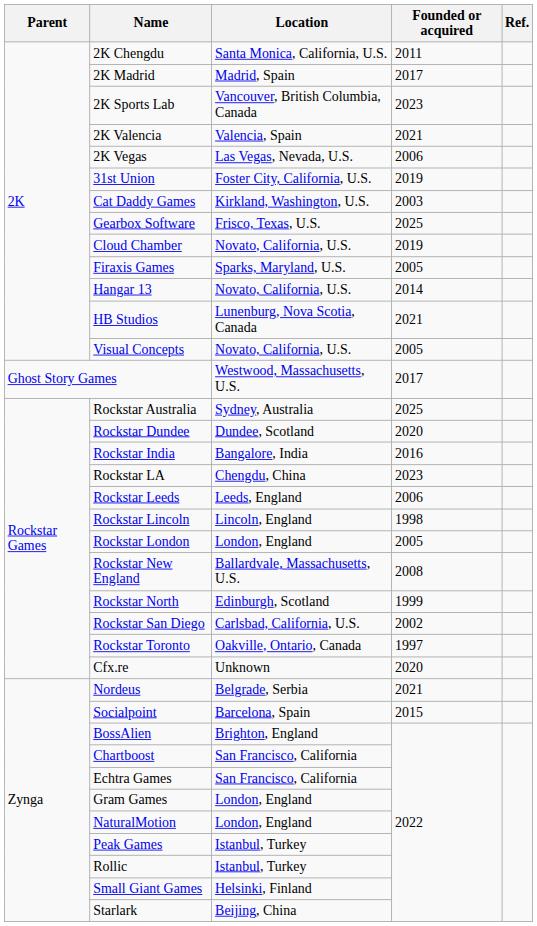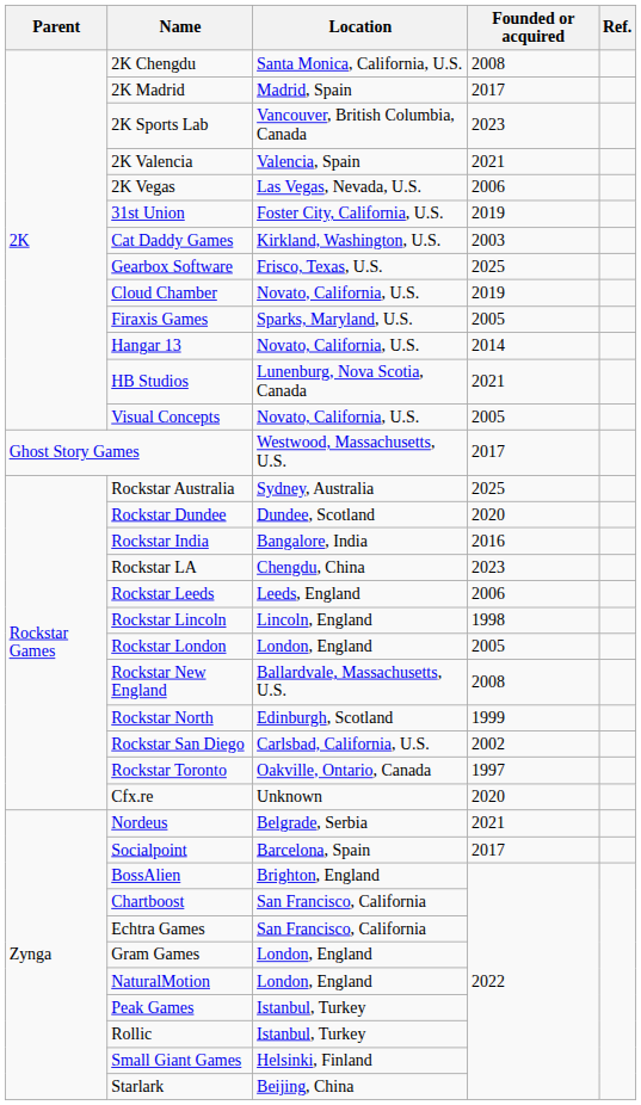 <table class="wikitable sortable">
 <tr>
 <th>Parent</th>
 <th>Name</th>
 <th>Location</th>
 <th>Founded or acquired</th>
 <th>Ref.</th>
 </tr>
 <tr>
 <td rowspan="13"><a href='#'>2K</a></td>
 <td>2K Chengdu</td>
 <td><a href='#'>Santa Monica</a>, California, U.S.</td>
-<td>2011</td>
+<td>2008</td>
 <td></td>
 </tr>
 <tr>
 <td>2K Madrid</td>
 <td><a href='#'>Madrid</a>, Spain</td>
 <td>2017</td>
 <td></td>
 </tr>
 <tr>
 <td>2K Sports Lab</td>
 <td><a href='#'>Vancouver</a>, British Columbia, Canada</td>
 <td>2023</td>
 <td></td>
 </tr>
 <tr>
 <td>2K Valencia</td>
 <td><a href='#'>Valencia</a>, Spain</td>
 <td>2021</td>
 <td></td>
 </tr>
 <tr>
 <td>2K Vegas</td>
 <td><a href='#'>Las Vegas</a>, Nevada, U.S.</td>
 <td>2006</td>
 <td></td>
 </tr>
 <tr>
 <td><a href='#'>31st Union</a></td>
 <td><a href='#'>Foster City, California</a>, U.S.</td>
 <td>2019</td>
 <td></td>
 </tr>
 <tr>
 <td><a href='#'>Cat Daddy Games</a></td>
 <td><a href='#'>Kirkland, Washington</a>, U.S.</td>
 <td>2003</td>
 <td></td>
 </tr>
 <tr>
 <td><a href='#'>Gearbox Software</a></td>
 <td><a href='#'>Frisco, Texas</a>, U.S.</td>
 <td>2025</td>
 <td></td>
 </tr>
 <tr>
 <td><a href='#'>Cloud Chamber</a></td>
 <td><a href='#'>Novato, California</a>, U.S.</td>
 <td>2019</td>
 <td></td>
 </tr>
 <tr>
 <td><a href='#'>Firaxis Games</a></td>
 <td><a href='#'>Sparks, Maryland</a>, U.S.</td>
 <td>2005</td>
 <td></td>
 </tr>
 <tr>
 <td><a href='#'>Hangar 13</a></td>
 <td><a href='#'>Novato, California</a>, U.S.</td>
 <td>2014</td>
 <td></td>
 </tr>
 <tr>
 <td><a href='#'>HB Studios</a></td>
 <td><a href='#'>Lunenburg, Nova Scotia</a>, Canada</td>
 <td>2021</td>
 <td></td>
 </tr>
 <tr>
 <td><a href='#'>Visual Concepts</a></td>
 <td><a href='#'>Novato, California</a>, U.S.</td>
 <td>2005</td>
 <td></td>
 </tr>
 <tr>
 <td colspan="2"><a href='#'>Ghost Story Games</a></td>
 <td><a href='#'>Westwood, Massachusetts</a>, U.S.</td>
 <td>2017</td>
 <td></td>
 </tr>
 <tr>
 <td rowspan="12"><a href='#'>Rockstar Games</a></td>
 <td>Rockstar Australia</td>
 <td><a href='#'>Sydney</a>, Australia</td>
 <td>2025</td>
 <td></td>
 </tr>
 <tr>
 <td><a href='#'>Rockstar Dundee</a></td>
 <td><a href='#'>Dundee</a>, Scotland</td>
 <td>2020</td>
 <td></td>
 </tr>
 <tr>
 <td><a href='#'>Rockstar India</a></td>
 <td><a href='#'>Bangalore</a>, India</td>
 <td>2016</td>
 <td></td>
 </tr>
 <tr>
 <td>Rockstar LA</td>
 <td><a href='#'>Chengdu</a>, China</td>
 <td>2023</td>
 <td></td>
 </tr>
 <tr>
 <td><a href='#'>Rockstar Leeds</a></td>
 <td><a href='#'>Leeds</a>, England</td>
 <td>2006</td>
 <td></td>
 </tr>
 <tr>
 <td><a href='#'>Rockstar Lincoln</a></td>
 <td><a href='#'>Lincoln</a>, England</td>
 <td>1998</td>
 <td></td>
 </tr>
 <tr>
 <td><a href='#'>Rockstar London</a></td>
 <td><a href='#'>London</a>, England</td>
 <td>2005</td>
 <td></td>
 </tr>
 <tr>
 <td><a href='#'>Rockstar New England</a></td>
 <td><a href='#'>Ballardvale, Massachusetts</a>, U.S.</td>
 <td>2008</td>
 <td></td>
 </tr>
 <tr>
 <td><a href='#'>Rockstar North</a></td>
 <td><a href='#'>Edinburgh</a>, Scotland</td>
 <td>1999</td>
 <td></td>
 </tr>
 <tr>
 <td><a href='#'>Rockstar San Diego</a></td>
 <td><a href='#'>Carlsbad, California</a>, U.S.</td>
 <td>2002</td>
 <td></td>
 </tr>
 <tr>
 <td><a href='#'>Rockstar Toronto</a></td>
 <td><a href='#'>Oakville, Ontario</a>, Canada</td>
 <td>1997</td>
 <td></td>
 </tr>
 <tr>
 <td>Cfx.re</td>
 <td>Unknown</td>
 <td>2020</td>
 <td></td>
 </tr>
 <tr>
 <td rowspan="11">Zynga</td>
 <td><a href='#'>Nordeus</a></td>
 <td><a href='#'>Belgrade</a>, Serbia</td>
 <td>2021</td>
 <td></td>
 </tr>
 <tr>
 <td><a href='#'>Socialpoint</a></td>
 <td><a href='#'>Barcelona</a>, Spain</td>
-<td>2015</td>
+<td>2017</td>
 <td></td>
 </tr>
 <tr>
 <td><a href='#'>BossAlien</a></td>
 <td><a href='#'>Brighton</a>, England</td>
 <td rowspan="9">2022</td>
 <td rowspan="9"></td>
 </tr>
 <tr>
 <td><a href='#'>Chartboost</a></td>
 <td><a href='#'>San Francisco</a>, California</td>
 </tr>
 <tr>
 <td>Echtra Games</td>
 <td><a href='#'>San Francisco</a>, California</td>
 </tr>
 <tr>
 <td>Gram Games</td>
 <td><a href='#'>London</a>, England</td>
 </tr>
 <tr>
 <td><a href='#'>NaturalMotion</a></td>
 <td><a href='#'>London</a>, England</td>
 </tr>
 <tr>
 <td><a href='#'>Peak Games</a></td>
 <td><a href='#'>Istanbul</a>, Turkey</td>
 </tr>
 <tr>
 <td>Rollic</td>
 <td><a href='#'>Istanbul</a>, Turkey</td>
 </tr>
 <tr>
 <td><a href='#'>Small Giant Games</a></td>
 <td><a href='#'>Helsinki</a>, Finland</td>
 </tr>
 <tr>
 <td>Starlark</td>
 <td><a href='#'>Beijing</a>, China</td>
 </tr>
 </table>
